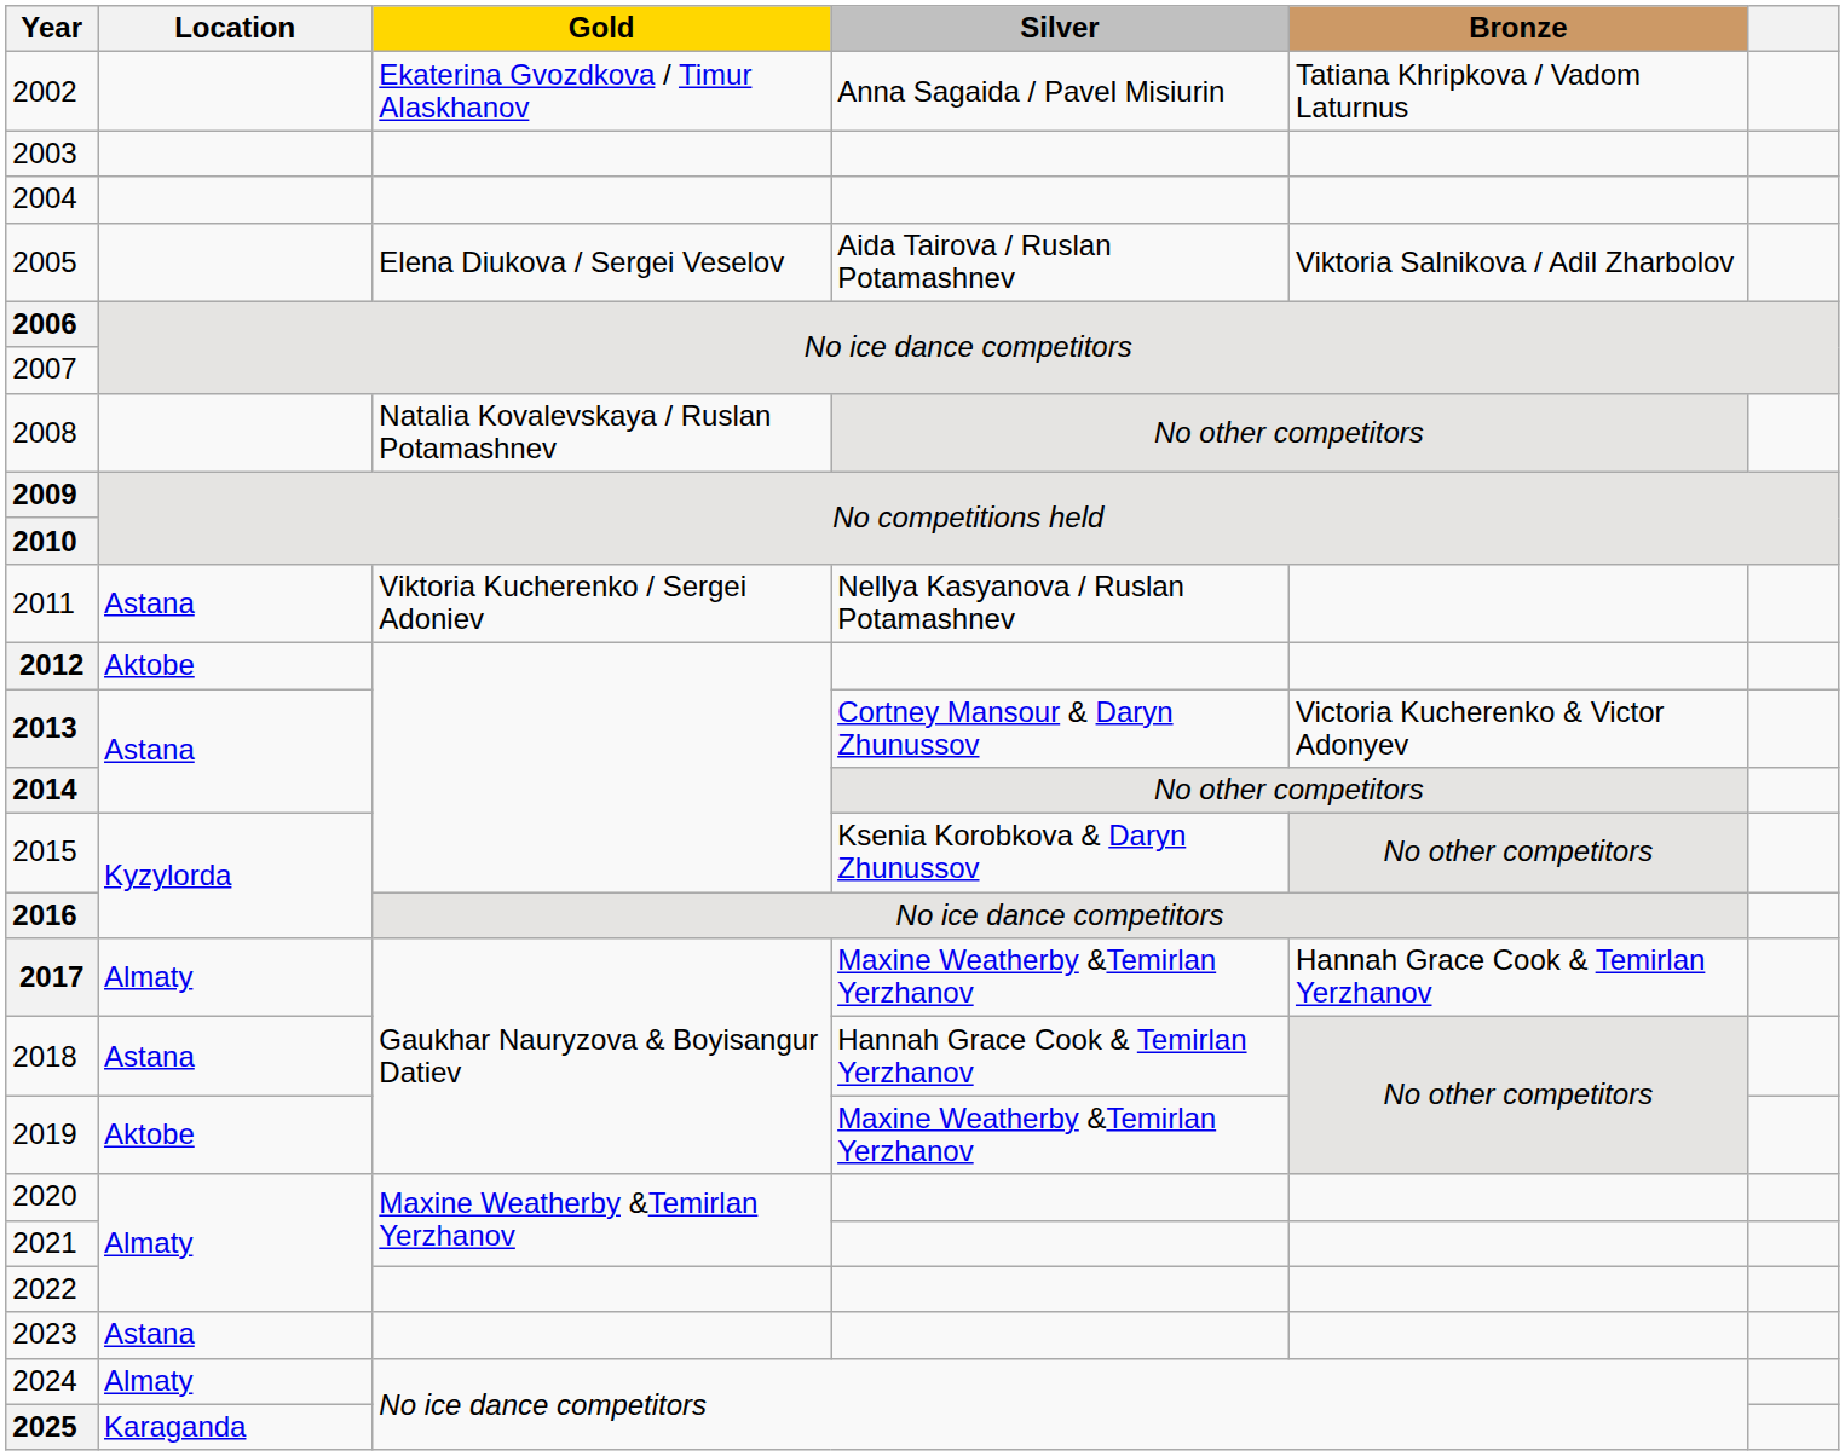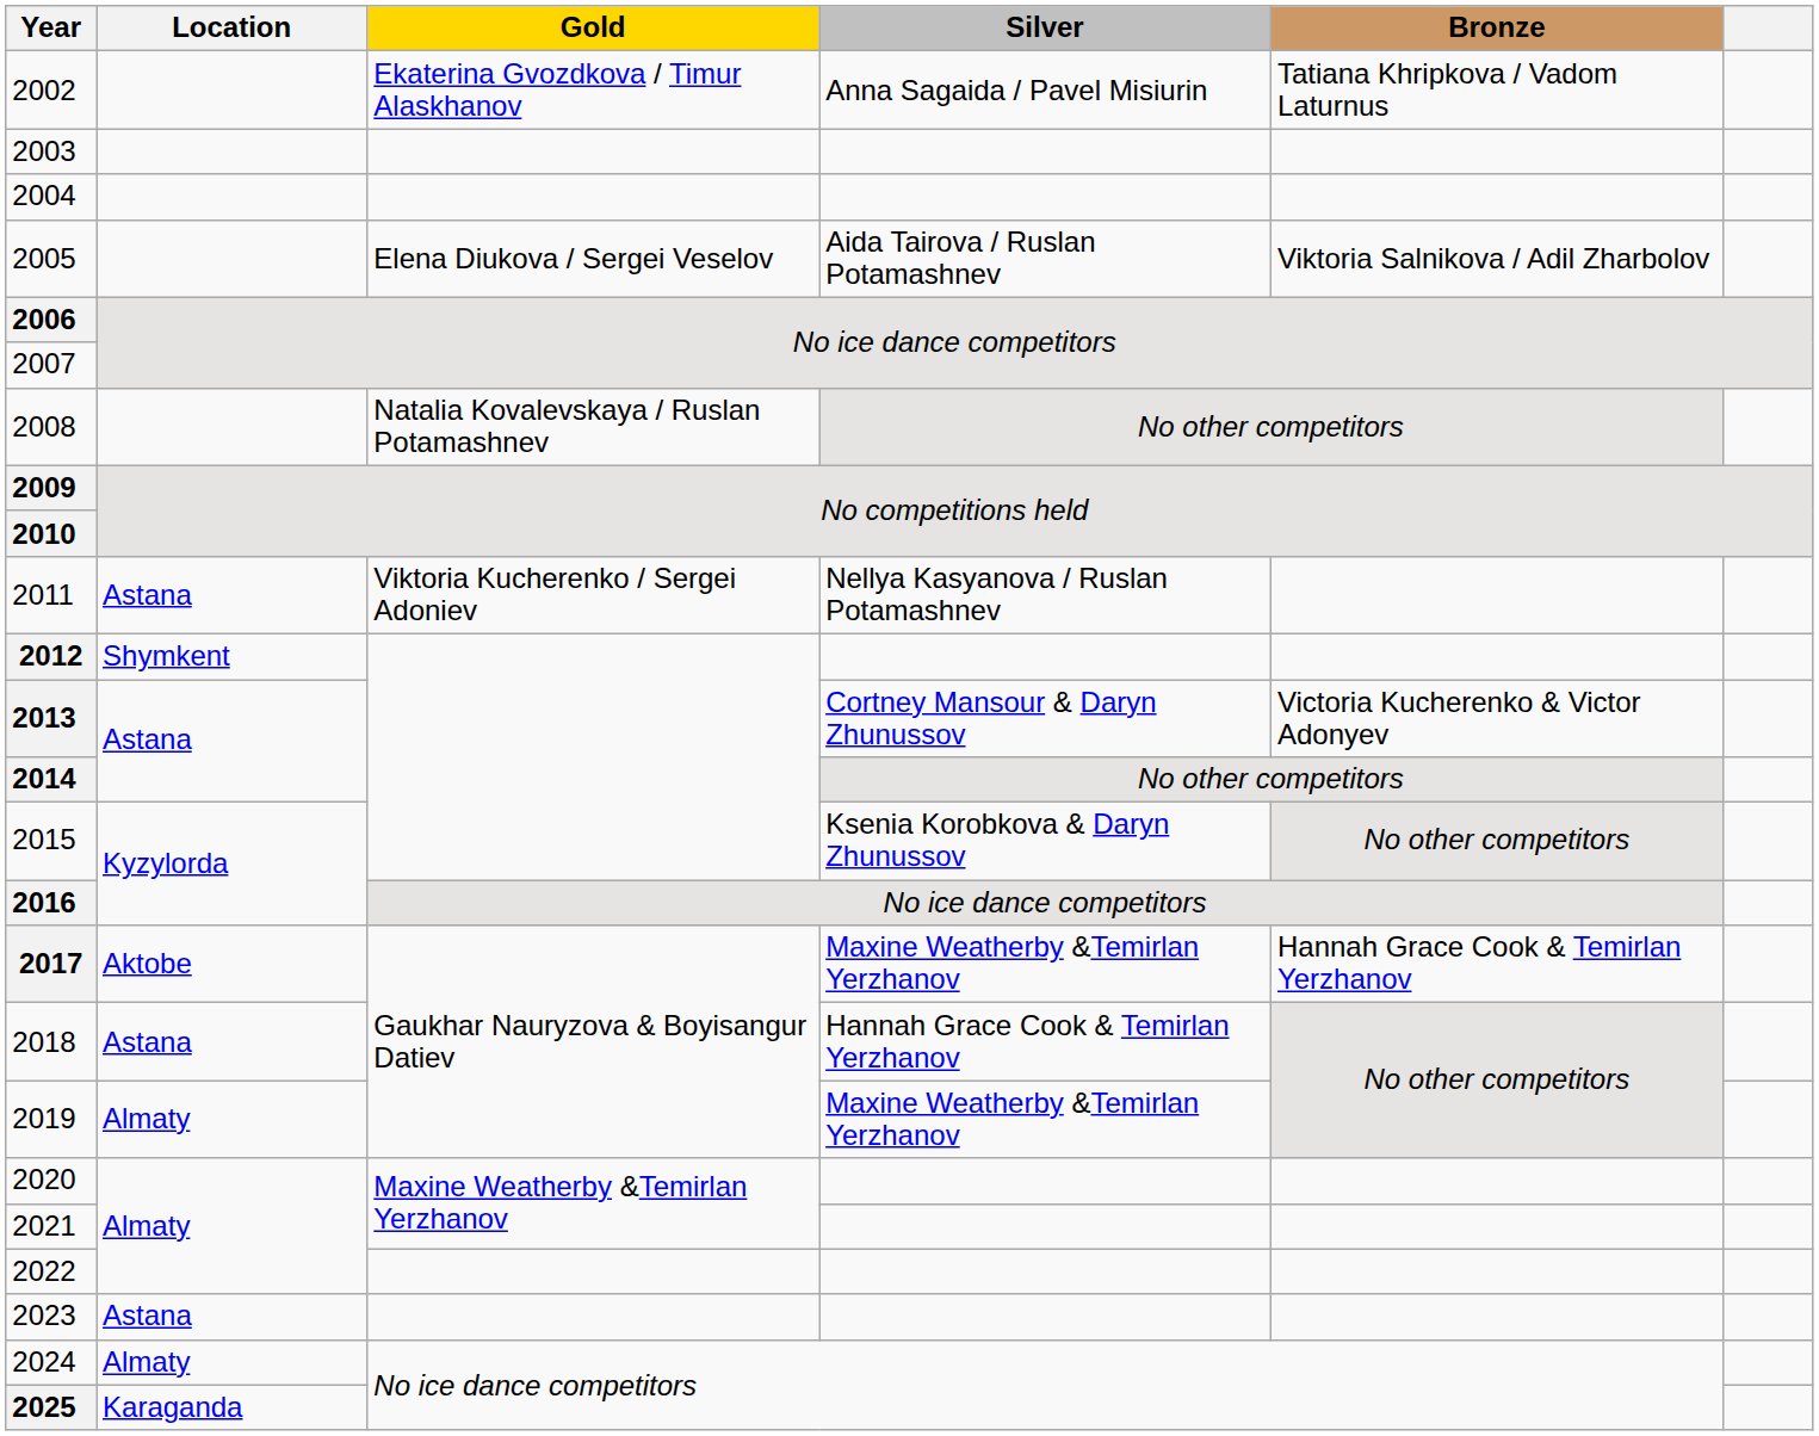 <table class="wikitable unsortable" style="text-align:left; width:80%">
 <tr>
 <th scope="col" style="text-align:center; width:5%">Year</th>
 <th scope="col" style="text-align:center; width:15%">Location</th>
 <td scope="col" style="text-align:center; width:25%; background:gold"><strong>Gold</strong></td>
 <td scope="col" style="text-align:center; width:25%; background:silver"><strong>Silver</strong></td>
 <td scope="col" style="text-align:center; width:25%; background:#c96"><strong>Bronze</strong></td>
 <th scope="col" style="text-align:center; width:5%"></th>
 </tr>
 <tr>
 <td>2002</td>
 <td></td>
 <td><a href='#'>Ekaterina Gvozdkova</a> / <a href='#'>Timur Alaskhanov</a></td>
 <td>Anna Sagaida / Pavel Misiurin</td>
 <td>Tatiana Khripkova / Vadom Laturnus</td>
 <td></td>
 </tr>
 <tr>
 <td>2003</td>
 <td></td>
 <td></td>
 <td></td>
 <td></td>
 <td></td>
 </tr>
 <tr>
 <td>2004</td>
 <td></td>
 <td></td>
 <td></td>
 <td></td>
 <td></td>
 </tr>
 <tr>
 <td>2005</td>
 <td></td>
 <td>Elena Diukova / Sergei Veselov</td>
 <td>Aida Tairova / Ruslan Potamashnev</td>
 <td>Viktoria Salnikova / Adil Zharbolov</td>
 <td></td>
 </tr>
 <tr>
 <th scope="row" style="text-align:left">2006</th>
 <td colspan="5" rowspan="2" bgcolor="e5e4e2" align="center"><em>No ice dance competitors</em></td>
 </tr>
 <tr>
 <td>2007</td>
 </tr>
 <tr>
 <td>2008</td>
 <td></td>
 <td>Natalia Kovalevskaya / Ruslan Potamashnev</td>
 <td colspan="2" align="center" bgcolor="e5e4e2" align="center"><em>No other competitors</em></td>
 <td></td>
 </tr>
 <tr>
 <th scope="row" style="text-align:left">2009</th>
 <td colspan="5" rowspan="2" bgcolor="e5e4e2" align="center"><em>No competitions held</em></td>
 </tr>
 <tr>
 <th scope="row" style="text-align:left">2010</th>
 </tr>
 <tr>
 <td>2011</td>
 <td><a href='#'>Astana</a></td>
 <td>Viktoria Kucherenko / Sergei Adoniev</td>
 <td>Nellya Kasyanova / Ruslan Potamashnev</td>
 <td></td>
 <td></td>
 </tr>
 <tr>
 <th>2012</th>
-<td><a href='#'>Aktobe</a></td>
+<td><a href='#'>Shymkent</a></td>
 <td rowspan="4"></td>
 <td></td>
 <td></td>
 <td></td>
 </tr>
 <tr>
 <th scope="row" style="text-align:left">2013</th>
 <td rowspan="2"><a href='#'>Astana</a></td>
 <td><a href='#'>Cortney Mansour</a> & <a href='#'>Daryn Zhunussov</a></td>
 <td>Victoria Kucherenko & Victor Adonyev</td>
 <td></td>
 </tr>
 <tr>
 <th scope="row" style="text-align:left">2014</th>
 <td colspan="2" bgcolor="e5e4e2" align="center"><em>No other competitors</em></td>
 <td></td>
 </tr>
 <tr>
 <td>2015</td>
 <td rowspan="2"><a href='#'>Kyzylorda</a></td>
 <td>Ksenia Korobkova & <a href='#'>Daryn Zhunussov</a></td>
 <td bgcolor="e5e4e2" align="center"><em>No other competitors</em></td>
 <td></td>
 </tr>
 <tr>
 <th scope="row" style="text-align:left">2016</th>
 <td colspan="3" bgcolor="e5e4e2" align="center"><em>No ice dance competitors</em></td>
 <td></td>
 </tr>
 <tr>
 <th>2017</th>
-<td><a href='#'>Almaty</a></td>
+<td><a href='#'>Aktobe</a></td>
 <td rowspan="3">Gaukhar Nauryzova & Boyisangur Datiev</td>
 <td><a href='#'>Maxine Weatherby</a> &<a href='#'>Temirlan Yerzhanov</a></td>
 <td>Hannah Grace Cook & <a href='#'>Temirlan Yerzhanov</a></td>
 <td></td>
 </tr>
 <tr>
 <td>2018</td>
 <td><a href='#'>Astana</a></td>
 <td>Hannah Grace Cook & <a href='#'>Temirlan Yerzhanov</a></td>
 <td rowspan="2" bgcolor="e5e4e2" align="center"><em>No other competitors</em></td>
 <td></td>
 </tr>
 <tr>
 <td>2019</td>
-<td><a href='#'>Aktobe</a></td>
+<td><a href='#'>Almaty</a></td>
 <td><a href='#'>Maxine Weatherby</a> &<a href='#'>Temirlan Yerzhanov</a></td>
 <td></td>
 </tr>
 <tr>
 <td>2020</td>
 <td rowspan="3"><a href='#'>Almaty</a></td>
 <td rowspan="2"><a href='#'>Maxine Weatherby</a> &<a href='#'>Temirlan Yerzhanov</a></td>
 <td></td>
 <td></td>
 <td></td>
 </tr>
 <tr>
 <td>2021</td>
 <td></td>
 <td></td>
 <td></td>
 </tr>
 <tr>
 <td>2022</td>
 <td></td>
 <td></td>
 <td></td>
 <td></td>
 </tr>
 <tr>
 <td>2023</td>
 <td><a href='#'>Astana</a></td>
 <td></td>
 <td></td>
 <td></td>
 <td></td>
 </tr>
 <tr>
 <td>2024</td>
 <td><a href='#'>Almaty</a></td>
 <td colspan="3" rowspan="2"><em>No ice dance competitors</em></td>
 <td></td>
 </tr>
 <tr>
 <th scope="row" style="text-align:left">2025</th>
 <td><a href='#'>Karaganda</a></td>
 <td></td>
 </tr>
 </table>
